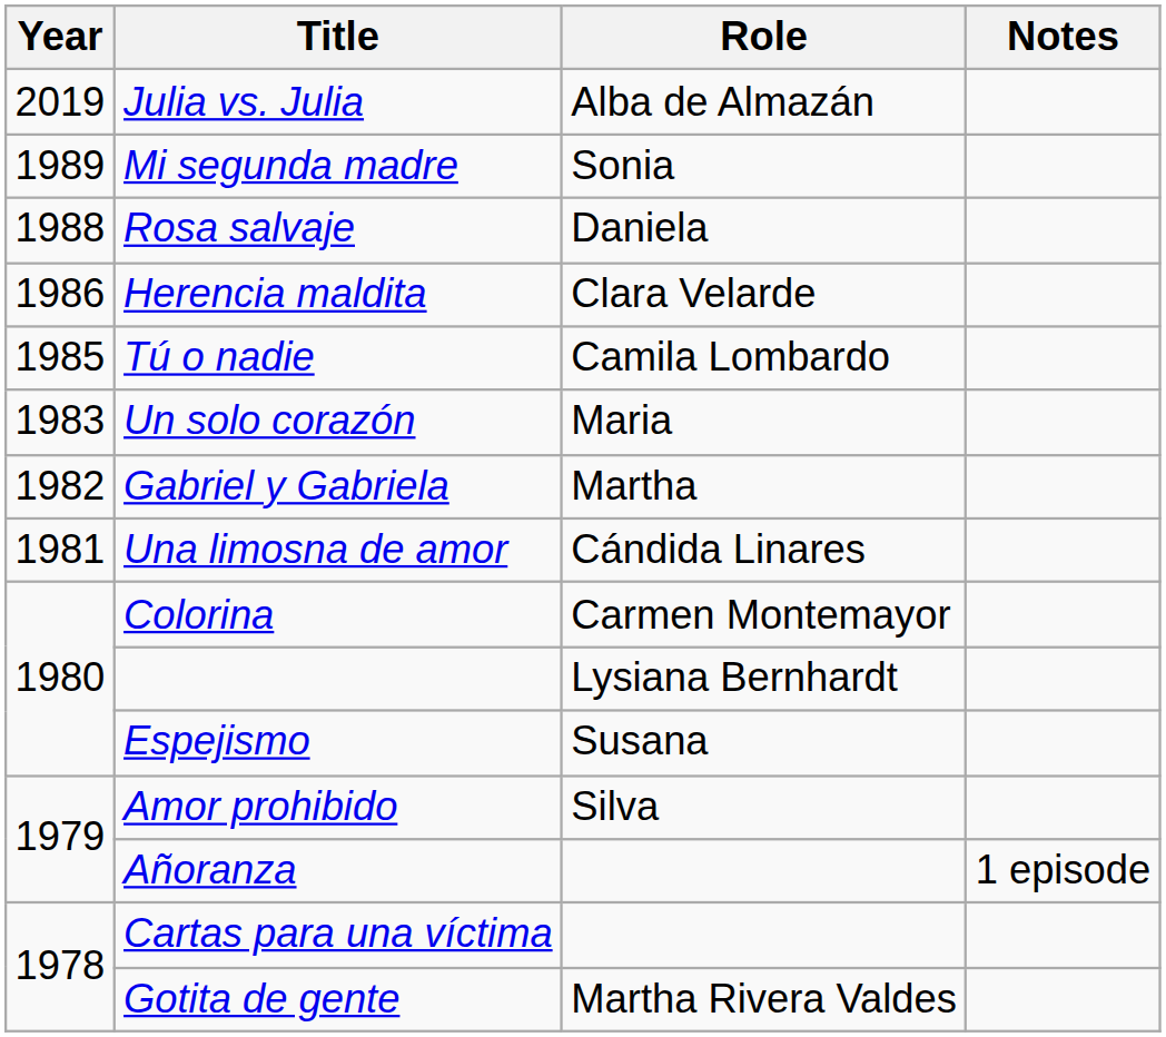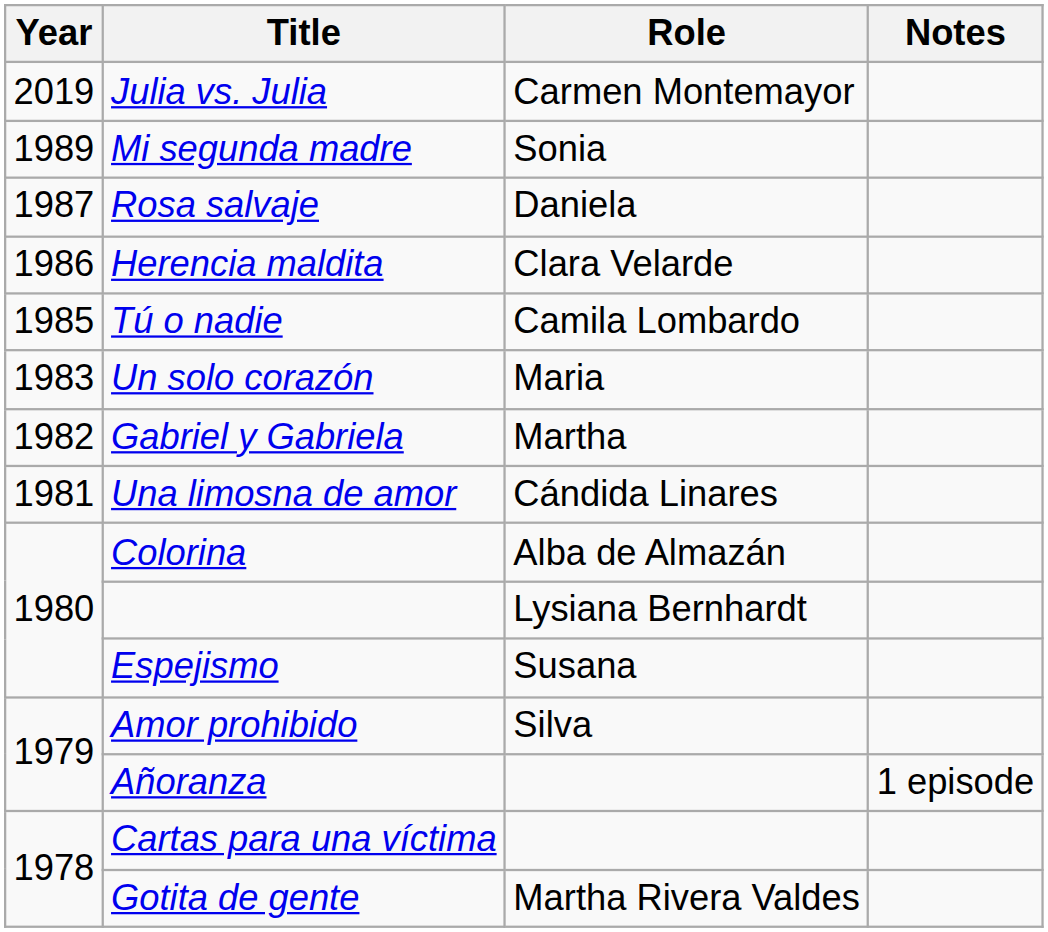 <table class="wikitable">
 <tr>
 <th>Year</th>
 <th>Title</th>
 <th>Role</th>
 <th>Notes</th>
 </tr>
 <tr>
 <td>2019</td>
 <td><em><a href='#'>Julia vs. Julia</a></em></td>
-<td>Alba de Almazán</td>
+<td>Carmen Montemayor</td>
 <td></td>
 </tr>
 <tr>
 <td>1989</td>
 <td><em><a href='#'>Mi segunda madre</a></em></td>
 <td>Sonia</td>
 <td></td>
 </tr>
 <tr>
-<td>1988</td>
+<td>1987</td>
 <td><em><a href='#'>Rosa salvaje</a></em></td>
 <td>Daniela</td>
 <td></td>
 </tr>
 <tr>
 <td>1986</td>
 <td><em><a href='#'>Herencia maldita</a></em></td>
 <td>Clara Velarde</td>
 <td></td>
 </tr>
 <tr>
 <td>1985</td>
 <td><em><a href='#'>Tú o nadie</a></em></td>
 <td>Camila Lombardo</td>
 <td></td>
 </tr>
 <tr>
 <td>1983</td>
 <td><em><a href='#'>Un solo corazón</a></em></td>
 <td>Maria</td>
 <td></td>
 </tr>
 <tr>
 <td>1982</td>
 <td><em><a href='#'>Gabriel y Gabriela</a></em></td>
 <td>Martha</td>
 <td></td>
 </tr>
 <tr>
 <td>1981</td>
 <td><em><a href='#'>Una limosna de amor</a></em></td>
 <td>Cándida Linares</td>
 <td></td>
 </tr>
 <tr>
 <td rowspan="3">1980</td>
 <td><em><a href='#'>Colorina</a></em></td>
-<td>Carmen Montemayor</td>
+<td>Alba de Almazán</td>
 <td></td>
 </tr>
 <tr>
 <td><em></em></td>
 <td>Lysiana Bernhardt</td>
 <td></td>
 </tr>
 <tr>
 <td><em><a href='#'>Espejismo</a></em></td>
 <td>Susana</td>
 <td></td>
 </tr>
 <tr>
 <td rowspan="2">1979</td>
 <td><em><a href='#'>Amor prohibido</a></em></td>
 <td>Silva</td>
 <td></td>
 </tr>
 <tr>
 <td><em><a href='#'>Añoranza</a></em></td>
 <td></td>
 <td>1 episode</td>
 </tr>
 <tr>
 <td rowspan="2">1978</td>
 <td><em><a href='#'>Cartas para una víctima</a></em></td>
 <td></td>
 <td></td>
 </tr>
 <tr>
 <td><em><a href='#'>Gotita de gente</a></em></td>
 <td>Martha Rivera Valdes</td>
 </tr>
 </table>
